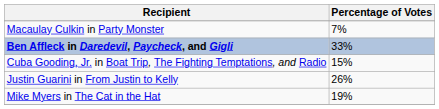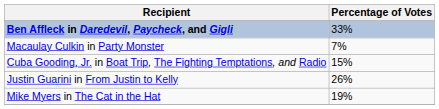 <table class="wikitable sortable plainrowheaders" align="centre">
 <tr>
 <th>Recipient</th>
 <th>Percentage of Votes</th>
 </tr>
 <tr>
 </tr>
+<tr style="background:#B0C4DE;">
+<td><strong><a href='#'>Ben Affleck</a> in <em><a href='#'>Daredevil</a></em>, <em><a href='#'>Paycheck</a></em>, and <em><a href='#'>Gigli</a><strong><em></td>
+<td></strong>33%<strong></td>
+</tr>
 <tr>
 <td><a href='#'>Macaulay Culkin</a> in </em><a href='#'>Party Monster</a><em></td>
 <td>7%</td>
-</tr>
-<tr style="background:#B0C4DE;">
-<td><strong><a href='#'>Ben Affleck</a> in <em><a href='#'>Daredevil</a></em>, <em><a href='#'>Paycheck</a></em>, and <em><a href='#'>Gigli</a><strong><em></td>
-<td></strong>33%<strong></td>
 </tr>
 <tr>
 <td><a href='#'>Cuba Gooding, Jr.</a> in </em><a href='#'>Boat Trip</a><em>, </em><a href='#'>The Fighting Temptations</a><em>, and </em><a href='#'>Radio</a><em></td>
 <td>15%</td>
 </tr>
 <tr>
 <td><a href='#'>Justin Guarini</a> in </em><a href='#'>From Justin to Kelly</a><em></td>
 <td>26%</td>
 </tr>
 <tr>
 <td><a href='#'>Mike Myers</a> in </em><a href='#'>The Cat in the Hat</a><em></td>
 <td>19%</td>
 </tr>
 <tr>
 </tr>
 </table>
